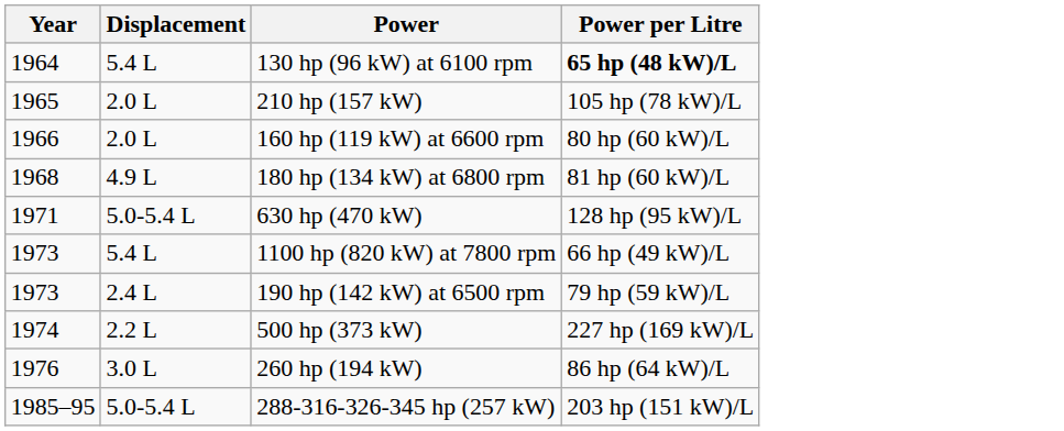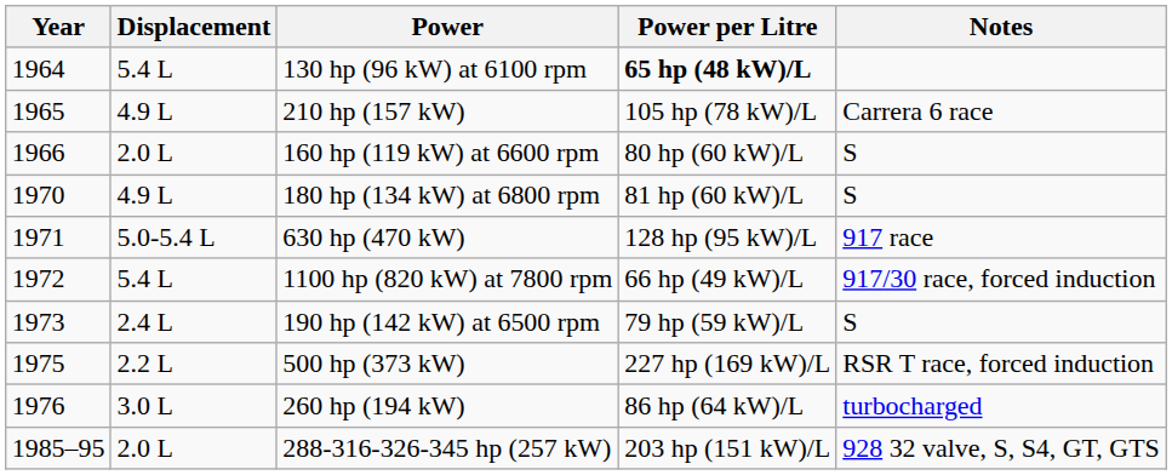 <table class="wikitable">
 <tr>
 <th>Year</th>
 <th>Displacement</th>
 <th>Power</th>
 <th>Power per Litre</th>
+<th>Notes</th>
 </tr>
 <tr>
 <td>1964</td>
 <td>5.4 L</td>
 <td>130 hp (96 kW) at 6100 rpm</td>
 <td><strong>65 hp (48 kW)/L</strong></td>
+<td></td>
 </tr>
 <tr>
 <td>1965</td>
-<td>2.0 L</td>
+<td>4.9 L</td>
 <td>210 hp (157 kW)</td>
 <td>105 hp (78 kW)/L</td>
+<td>Carrera 6 race</td>
 </tr>
 <tr>
 <td>1966</td>
 <td>2.0 L</td>
 <td>160 hp (119 kW) at 6600 rpm</td>
 <td>80 hp (60 kW)/L</td>
+<td>S</td>
 </tr>
 <tr>
-<td>1968</td>
+<td>1970</td>
 <td>4.9 L</td>
 <td>180 hp (134 kW) at 6800 rpm</td>
 <td>81 hp (60 kW)/L</td>
+<td>S</td>
 </tr>
 <tr>
 <td>1971</td>
 <td>5.0-5.4 L</td>
 <td>630 hp (470 kW)</td>
 <td>128 hp (95 kW)/L</td>
+<td><a href='#'>917</a> race</td>
 </tr>
 <tr>
-<td>1973</td>
+<td>1972</td>
 <td>5.4 L</td>
 <td>1100 hp (820 kW) at 7800 rpm</td>
 <td>66 hp (49 kW)/L</td>
+<td><a href='#'>917/30</a> race, forced induction</td>
 </tr>
 <tr>
 <td>1973</td>
 <td>2.4 L</td>
 <td>190 hp (142 kW) at 6500 rpm</td>
 <td>79 hp (59 kW)/L</td>
+<td>S</td>
 </tr>
 <tr>
-<td>1974</td>
+<td>1975</td>
 <td>2.2 L</td>
 <td>500 hp (373 kW)</td>
 <td>227 hp (169 kW)/L</td>
+<td>RSR T race, forced induction</td>
 </tr>
 <tr>
 <td>1976</td>
 <td>3.0 L</td>
 <td>260 hp (194 kW)</td>
 <td>86 hp (64 kW)/L</td>
+<td><a href='#'>turbocharged</a></td>
 </tr>
 <tr>
 <td>1985–95</td>
-<td>5.0-5.4 L</td>
+<td>2.0 L</td>
 <td>288-316-326-345 hp (257 kW)</td>
 <td>203 hp (151 kW)/L</td>
+<td><a href='#'>928</a> 32 valve, S, S4, GT, GTS</td>
 </tr>
 </table>
